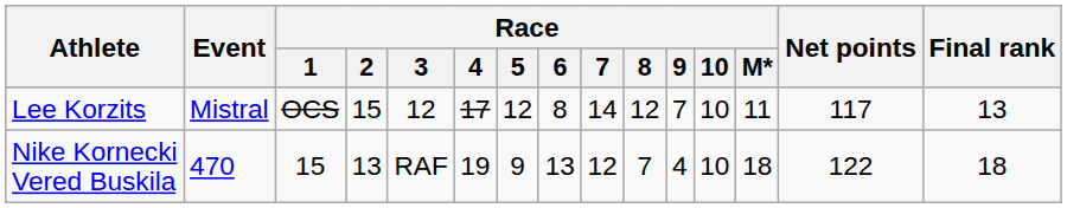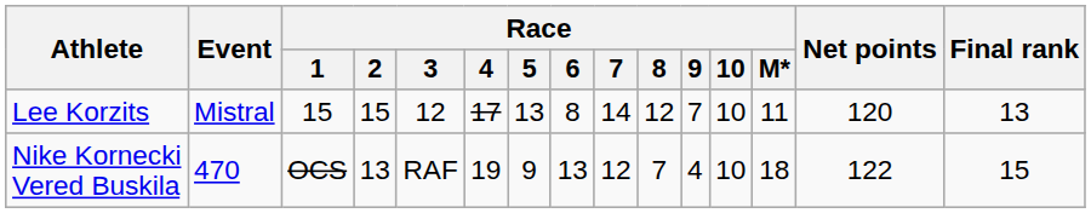 <table class="wikitable" style="font-size:90%">
 <tr>
 <th rowspan=2>Athlete</th>
 <th rowspan=2>Event</th>
 <th colspan=11>Race</th>
 <th rowspan=2>Net points</th>
 <th rowspan=2>Final rank</th>
 </tr>
 <tr style="font-size:95%">
 <th>1</th>
 <th>2</th>
 <th>3</th>
 <th>4</th>
 <th>5</th>
 <th>6</th>
 <th>7</th>
 <th>8</th>
 <th>9</th>
 <th>10</th>
 <th>M*</th>
 </tr>
 <tr align=center>
 <td align=left><a href='#'>Lee Korzits</a></td>
 <td align=left><a href='#'>Mistral</a></td>
-<td><s>OCS</s></td>
+<td>15</td>
 <td>15</td>
 <td>12</td>
 <td><s>17</s></td>
-<td>12</td>
+<td>13</td>
 <td>8</td>
 <td>14</td>
 <td>12</td>
 <td>7</td>
 <td>10</td>
 <td>11</td>
-<td>117</td>
+<td>120</td>
 <td>13</td>
 </tr>
 <tr align=center>
 <td align=left><a href='#'>Nike Kornecki</a><br><a href='#'>Vered Buskila</a></td>
 <td align=left><a href='#'>470</a></td>
-<td>15</td>
+<td><s>OCS</s></td>
 <td>13</td>
 <td>RAF</td>
 <td>19</td>
 <td>9</td>
 <td>13</td>
 <td>12</td>
 <td>7</td>
 <td>4</td>
 <td>10</td>
 <td>18</td>
 <td>122</td>
-<td>18</td>
+<td>15</td>
 </tr>
 </table>
